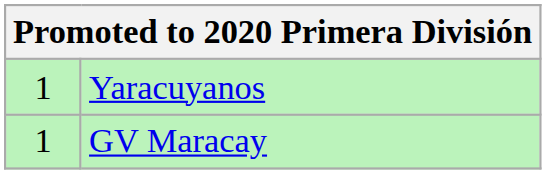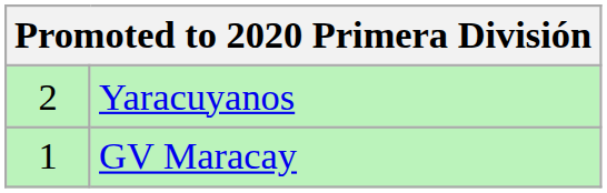 <table class="wikitable">
 <tr>
 <th colspan=2>Promoted to 2020 Primera División</th>
 </tr>
 <tr bgcolor=#BBF3BB>
-<td width=28 align=center>1</td>
+<td width=28 align=center>2</td>
 <td><a href='#'>Yaracuyanos</a></td>
 </tr>
 <tr bgcolor=#BBF3BB>
 <td width=28 align=center>1</td>
 <td><a href='#'>GV Maracay</a></td>
 </tr>
 </table>
